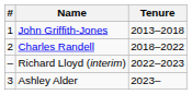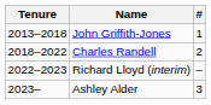 <table class="wikitable">
 <tr>
+<th>Tenure</th>
+<th>Name</th>
 <th>#</th>
-<th>Name</th>
-<th>Tenure</th>
 </tr>
 <tr>
+<td>2013–2018</td>
+<td><a href='#'>John Griffith-Jones</a></td>
 <td>1</td>
-<td><a href='#'>John Griffith-Jones</a></td>
-<td>2013–2018</td>
 </tr>
 <tr>
+<td>2018–2022</td>
+<td><a href='#'>Charles Randell</a></td>
 <td>2</td>
-<td><a href='#'>Charles Randell</a></td>
-<td>2018–2022</td>
 </tr>
 <tr>
+<td>2022–2023</td>
+<td>Richard Lloyd (<em>interim</em>)</td>
 <td>–</td>
-<td>Richard Lloyd (<em>interim</em>)</td>
-<td>2022–2023</td>
 </tr>
 <tr>
+<td>2023–</td>
+<td>Ashley Alder</td>
 <td>3</td>
-<td>Ashley Alder</td>
-<td>2023–</td>
 </tr>
 </table>
